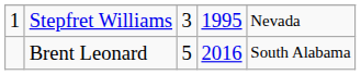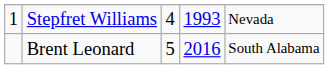 <table class="wikitable">
 <tr>
 </tr>
 <tr>
 <td>1</td>
 <td><a href='#'>Stepfret Williams</a></td>
-<td>3</td>
-<td><a href='#'>1995</a></td>
+<td>4</td>
+<td><a href='#'>1993</a></td>
 <td style="font-size:80%;">Nevada</td>
 </tr>
 <tr>
 <td></td>
 <td>Brent Leonard</td>
 <td>5</td>
 <td><a href='#'>2016</a></td>
 <td style="font-size:80%;">South Alabama</td>
 </tr>
 </table>
